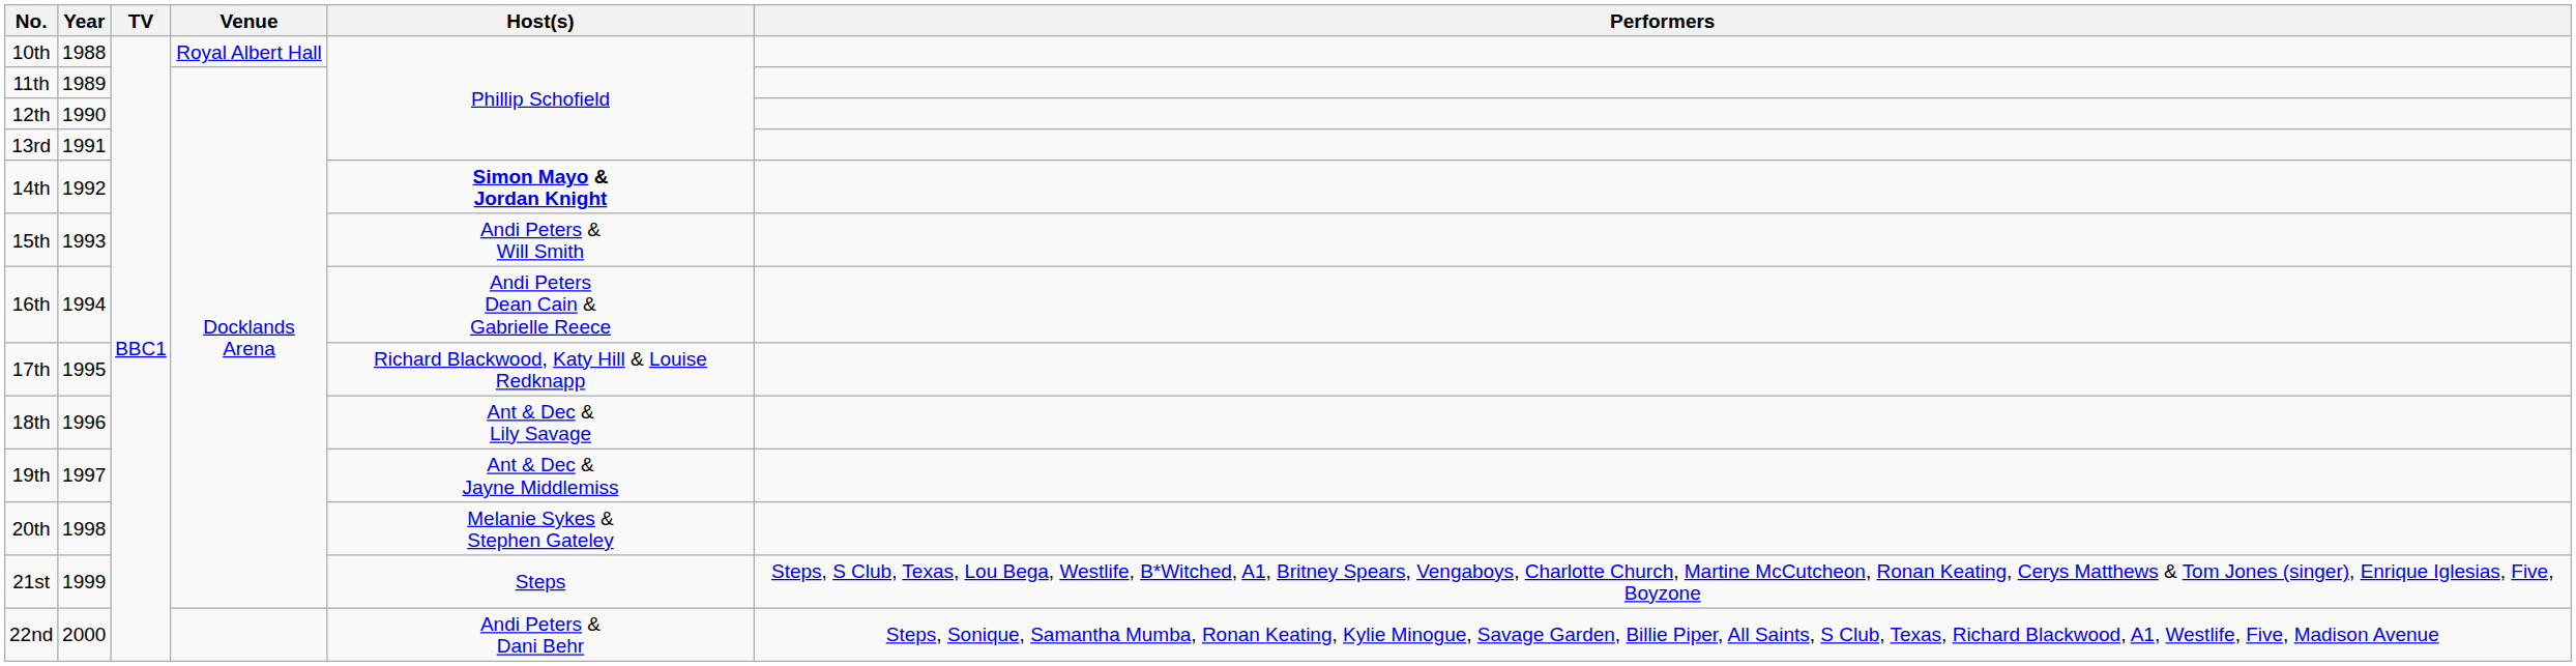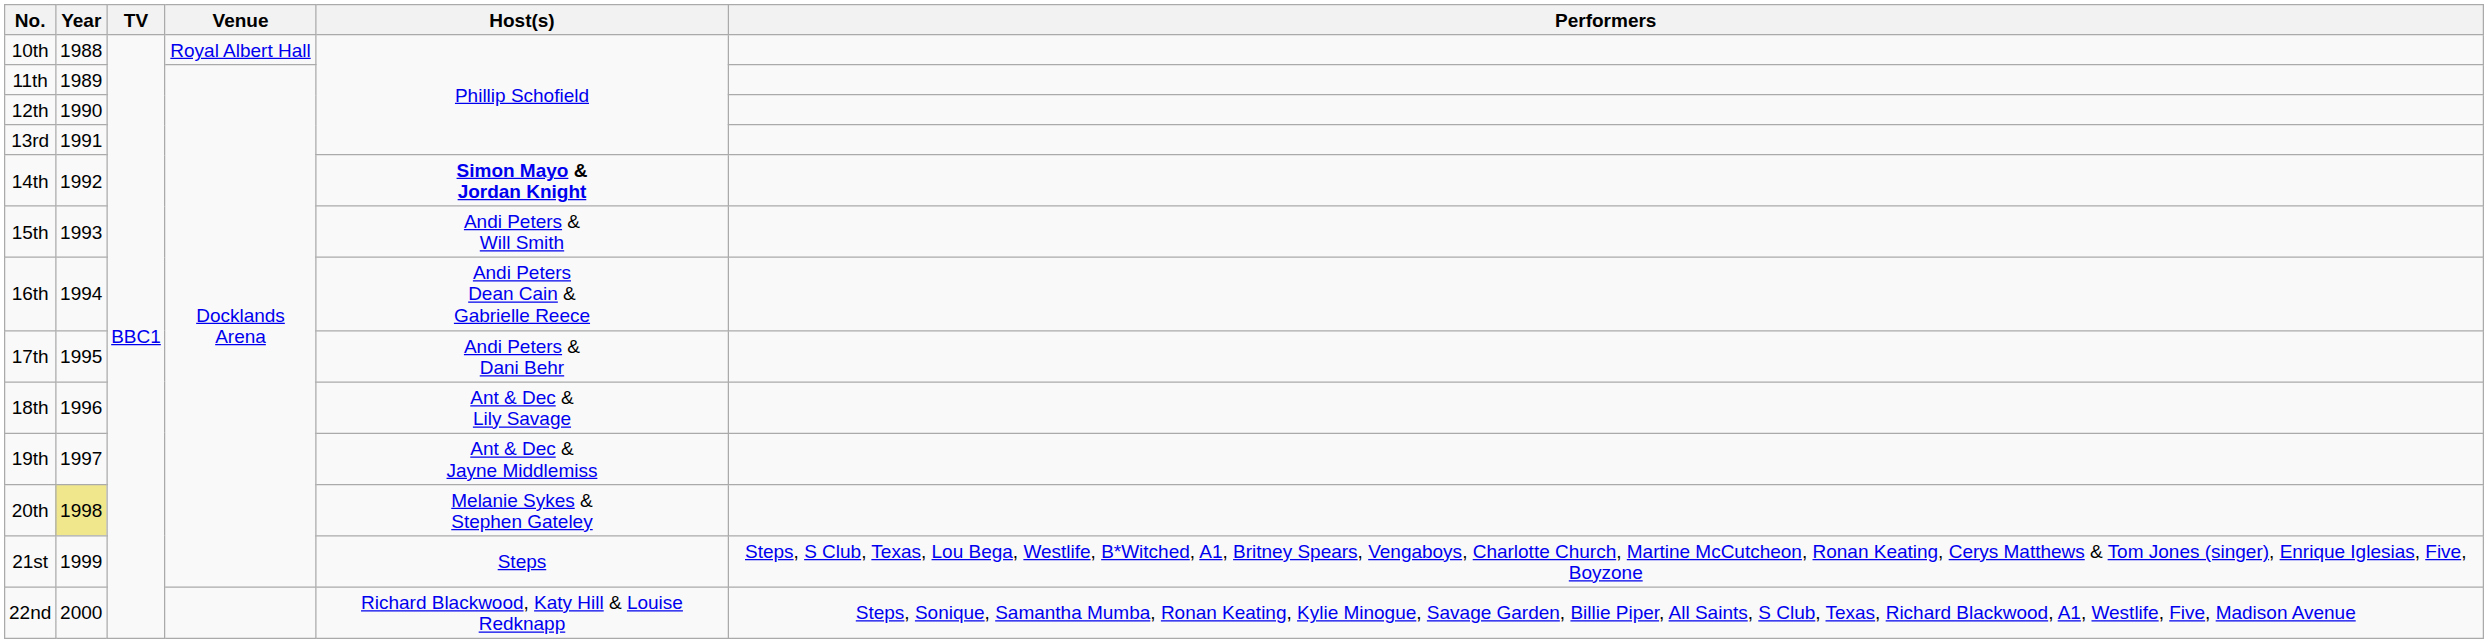 <table class="wikitable"  style="font-size:95%; width:100%; text-align:center">
 <tr>
 <th>No.</th>
 <th>Year</th>
 <th>TV</th>
 <th>Venue</th>
 <th>Host(s)</th>
 <th>Performers</th>
 </tr>
 <tr>
 <td>10th</td>
 <td>1988</td>
 <td rowspan="13"><a href='#'>BBC1</a></td>
 <td><a href='#'>Royal Albert Hall</a></td>
 <td rowspan="4"><a href='#'>Phillip Schofield</a></td>
 <td></td>
 </tr>
 <tr>
 <td>11th</td>
 <td>1989</td>
 <td rowspan="11"><a href='#'>Docklands Arena</a></td>
 <td></td>
 </tr>
 <tr>
 <td>12th</td>
 <td>1990</td>
 <td></td>
 </tr>
 <tr>
 <td>13rd</td>
 <td>1991</td>
 <td></td>
 </tr>
 <tr>
 <td>14th</td>
 <td>1992</td>
 <td><strong><a href='#'>Simon Mayo</a> &<br><a href='#'>Jordan Knight</a></strong></td>
 <td></td>
 </tr>
 <tr>
 <td>15th</td>
 <td>1993</td>
 <td><a href='#'>Andi Peters</a> &<br><a href='#'>Will Smith</a></td>
 <td></td>
 </tr>
 <tr>
 <td>16th</td>
 <td>1994</td>
 <td><a href='#'>Andi Peters</a><br><a href='#'>Dean Cain</a> &<br><a href='#'>Gabrielle Reece</a></td>
 <td></td>
 </tr>
 <tr>
 <td>17th</td>
 <td>1995</td>
-<td><a href='#'>Richard Blackwood</a>, <a href='#'>Katy Hill</a> & <a href='#'>Louise Redknapp</a></td>
+<td><a href='#'>Andi Peters</a> &<br><a href='#'>Dani Behr</a></td>
 <td></td>
 </tr>
 <tr>
 <td>18th</td>
 <td>1996</td>
 <td><a href='#'>Ant & Dec</a> &<br><a href='#'>Lily Savage</a></td>
 <td></td>
 </tr>
 <tr>
 <td>19th</td>
 <td>1997</td>
 <td><a href='#'>Ant & Dec</a> & <br><a href='#'>Jayne Middlemiss</a></td>
 <td></td>
 </tr>
 <tr>
 <td>20th</td>
-<td>1998</td>
+<td style="background: khaki;">1998</td>
 <td><a href='#'>Melanie Sykes</a> &<br><a href='#'>Stephen Gateley</a></td>
 <td></td>
 </tr>
 <tr>
 <td>21st</td>
 <td>1999</td>
 <td><a href='#'>Steps</a></td>
 <td><a href='#'>Steps</a>, <a href='#'>S Club</a>, <a href='#'>Texas</a>, <a href='#'>Lou Bega</a>, <a href='#'>Westlife</a>, <a href='#'>B*Witched</a>, <a href='#'>A1</a>, <a href='#'>Britney Spears</a>, <a href='#'>Vengaboys</a>, <a href='#'>Charlotte Church</a>, <a href='#'>Martine McCutcheon</a>, <a href='#'>Ronan Keating</a>, <a href='#'>Cerys Matthews</a> & <a href='#'>Tom Jones (singer)</a>, <a href='#'>Enrique Iglesias</a>, <a href='#'>Five</a>, <a href='#'>Boyzone</a></td>
 </tr>
 <tr>
 <td>22nd</td>
 <td>2000</td>
 <td></td>
-<td><a href='#'>Andi Peters</a> &<br><a href='#'>Dani Behr</a></td>
+<td><a href='#'>Richard Blackwood</a>, <a href='#'>Katy Hill</a> & <a href='#'>Louise Redknapp</a></td>
 <td><a href='#'>Steps</a>, <a href='#'>Sonique</a>, <a href='#'>Samantha Mumba</a>, <a href='#'>Ronan Keating</a>, <a href='#'>Kylie Minogue</a>, <a href='#'>Savage Garden</a>, <a href='#'>Billie Piper</a>, <a href='#'>All Saints</a>, <a href='#'>S Club</a>, <a href='#'>Texas</a>, <a href='#'>Richard Blackwood</a>, <a href='#'>A1</a>, <a href='#'>Westlife</a>, <a href='#'>Five</a>, <a href='#'>Madison Avenue</a></td>
 </tr>
 </table>
